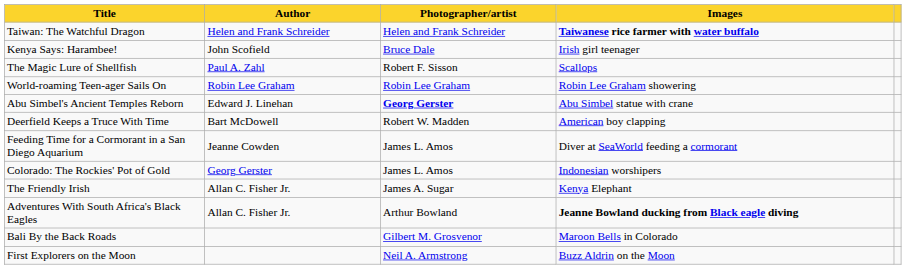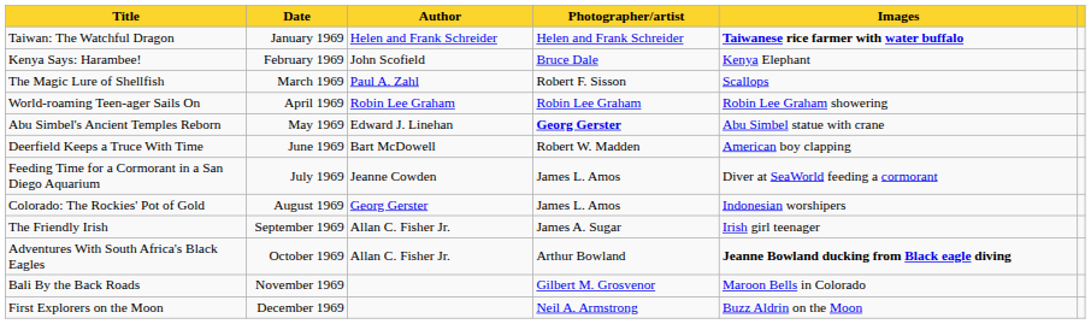 <table class="wikitable" style="width:100%">
 <tr>
 <th scope="col" style="background-color:#fbd42c;" width=275px>Title</th>
+<th scope="col" style="background-color:#fbd42c;" width=110>Date</th>
 <th scope="col" style="background-color:#fbd42c;">Author</th>
 <th scope="col" style="background-color:#fbd42c;">Photographer/artist</th>
 <th scope="col" style="background-color:#fbd42c;">Images</th>
 <th scope="col" style="background-color:#fbd42c;"></th>
 </tr>
 <tr>
 <td scope="row">Taiwan: The Watchful Dragon</td>
+<td style="text-align:right;">January 1969</td>
 <td><a href='#'>Helen and Frank Schreider</a></td>
 <td><a href='#'>Helen and Frank Schreider</a></td>
 <td><strong><a href='#'>Taiwanese</a> rice farmer with <a href='#'>water buffalo</a></strong></td>
 <td></td>
 </tr>
 <tr>
 <td scope="row">Kenya Says: Harambee!</td>
+<td style="text-align:right;">February 1969</td>
 <td>John Scofield</td>
 <td><a href='#'>Bruce Dale</a></td>
-<td><a href='#'>Irish</a> girl teenager</td>
+<td><a href='#'>Kenya</a> Elephant</td>
 <td></td>
 </tr>
 <tr>
 <td scope="row">The Magic Lure of Shellfish</td>
+<td style="text-align:right;">March 1969</td>
 <td><a href='#'>Paul A. Zahl</a></td>
 <td>Robert F. Sisson</td>
 <td><a href='#'>Scallops</a></td>
 <td></td>
 </tr>
 <tr>
 <td scope="row">World-roaming Teen-ager Sails On</td>
+<td style="text-align:right;">April 1969</td>
 <td><a href='#'>Robin Lee Graham</a></td>
 <td><a href='#'>Robin Lee Graham</a></td>
 <td><a href='#'>Robin Lee Graham</a> showering</td>
 <td></td>
 </tr>
 <tr>
 <td scope="row">Abu Simbel's Ancient Temples Reborn</td>
+<td style="text-align:right;">May 1969</td>
 <td>Edward J. Linehan</td>
 <td><strong><a href='#'>Georg Gerster</a></strong></td>
 <td><a href='#'>Abu Simbel</a> statue with crane</td>
 <td></td>
 </tr>
 <tr>
 <td scope="row">Deerfield Keeps a Truce With Time</td>
+<td style="text-align:right;">June 1969</td>
 <td>Bart McDowell</td>
 <td>Robert W. Madden</td>
 <td><a href='#'>American</a> boy clapping</td>
 <td></td>
 </tr>
 <tr>
 <td scope="row">Feeding Time for a Cormorant in a San Diego Aquarium</td>
+<td style="text-align:right;">July 1969</td>
 <td>Jeanne Cowden</td>
 <td>James L. Amos</td>
 <td>Diver at <a href='#'>SeaWorld</a> feeding a <a href='#'>cormorant</a></td>
 <td></td>
 </tr>
 <tr>
 <td scope="row">Colorado: The Rockies' Pot of Gold</td>
+<td style="text-align:right;">August 1969</td>
 <td><a href='#'>Georg Gerster</a></td>
 <td>James L. Amos</td>
 <td><a href='#'>Indonesian</a> worshipers</td>
 <td></td>
 </tr>
 <tr>
 <td scope="row">The Friendly Irish</td>
+<td style="text-align:right;">September 1969</td>
 <td>Allan C. Fisher Jr.</td>
 <td>James A. Sugar</td>
-<td><a href='#'>Kenya</a> Elephant</td>
+<td><a href='#'>Irish</a> girl teenager</td>
 <td></td>
 </tr>
 <tr>
 <td scope="row">Adventures With South Africa's Black Eagles</td>
+<td style="text-align:right;">October 1969</td>
 <td>Allan C. Fisher Jr.</td>
 <td>Arthur Bowland</td>
 <td><strong>Jeanne Bowland ducking from <a href='#'>Black eagle</a> diving</strong></td>
 <td></td>
 </tr>
 <tr>
 <td scope="row">Bali By the Back Roads</td>
+<td style="text-align:right;">November 1969</td>
 <td></td>
 <td><a href='#'>Gilbert M. Grosvenor</a></td>
 <td><a href='#'>Maroon Bells</a> in Colorado</td>
 <td></td>
 </tr>
 <tr>
 <td scope="row">First Explorers on the Moon</td>
+<td style="text-align:right;">December 1969</td>
 <td></td>
 <td><a href='#'>Neil A. Armstrong</a></td>
 <td><a href='#'>Buzz Aldrin</a> on the <a href='#'>Moon</a></td>
 <td></td>
 </tr>
 </table>
